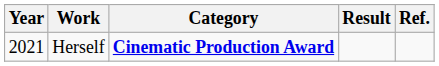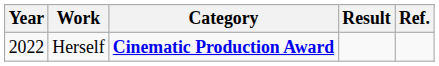 <table class="wikitable">
 <tr>
 <th>Year</th>
 <th>Work</th>
 <th>Category</th>
 <th>Result</th>
 <th>Ref.</th>
 </tr>
 <tr>
-<td rowspan="1">2021</td>
+<td rowspan="1">2022</td>
 <td rowspan="1">Herself</td>
 <td><strong><a href='#'>Cinematic Production Award</a></strong></td>
 <td></td>
 <td rowspan="1"></td>
 </tr>
 </table>
